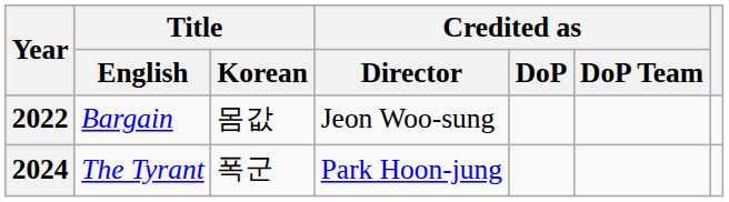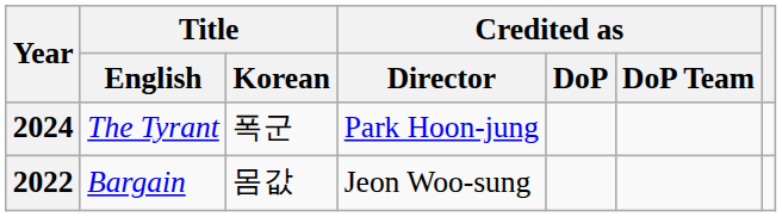 <table class="wikitable plainrowheaders">
 <tr>
 <th rowspan="2" scope="col">Year</th>
 <th colspan="2" scope="col">Title</th>
 <th colspan="3">Credited as</th>
 <th rowspan="2" scope="col" class="unsortable"></th>
 </tr>
 <tr>
 <th>English</th>
 <th>Korean</th>
 <th>Director</th>
 <th>DoP</th>
 <th>DoP Team</th>
 </tr>
 <tr>
+<th scope="row">2024</th>
+<td><em><a href='#'>The Tyrant</a></em></td>
+<td>폭군</td>
+<td><a href='#'>Park Hoon-jung</a></td>
+<td></td>
+<td></td>
+<td></td>
+</tr>
+<tr>
 <th scope="row">2022</th>
 <td><em><a href='#'>Bargain</a></em></td>
 <td>몸값</td>
 <td>Jeon Woo-sung</td>
 <td></td>
 <td></td>
 <td></td>
 </tr>
-<tr>
-<th scope="row">2024</th>
-<td><em><a href='#'>The Tyrant</a></em></td>
-<td>폭군</td>
-<td><a href='#'>Park Hoon-jung</a></td>
-<td></td>
-<td></td>
-<td></td>
-</tr>
 </table>
